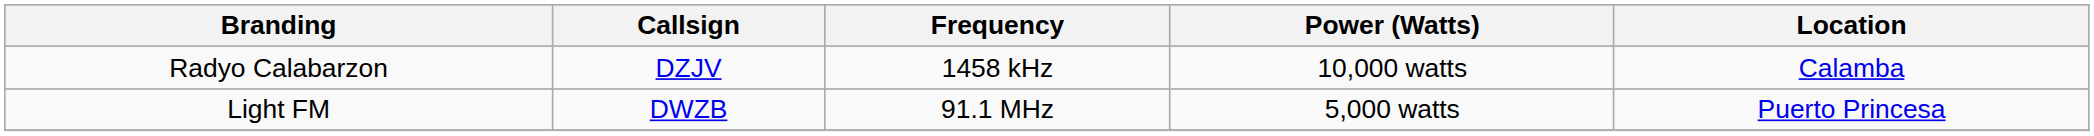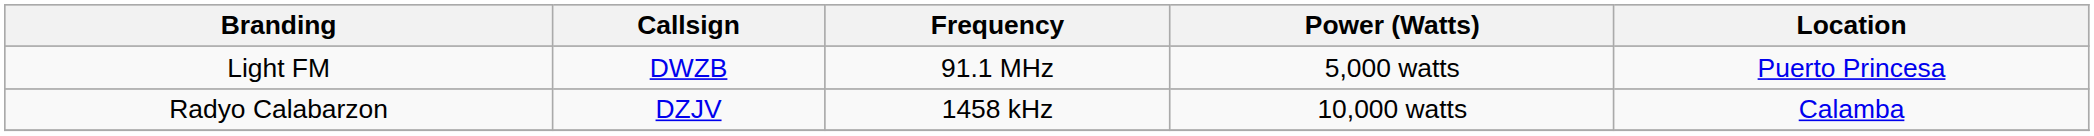 <table class="wikitable" style="width:100%; text-align:center;">
 <tr>
 <th>Branding</th>
 <th>Callsign</th>
 <th>Frequency</th>
 <th>Power (Watts)</th>
 <th>Location</th>
 </tr>
 <tr>
+<td>Light FM</td>
+<td><a href='#'>DWZB</a></td>
+<td>91.1 MHz</td>
+<td>5,000 watts</td>
+<td><a href='#'>Puerto Princesa</a></td>
+</tr>
+<tr>
 <td>Radyo Calabarzon</td>
 <td><a href='#'>DZJV</a></td>
 <td>1458 kHz</td>
 <td>10,000 watts</td>
 <td><a href='#'>Calamba</a></td>
 </tr>
 <tr>
-<td>Light FM</td>
-<td><a href='#'>DWZB</a></td>
-<td>91.1 MHz</td>
-<td>5,000 watts</td>
-<td><a href='#'>Puerto Princesa</a></td>
-</tr>
-<tr>
 </tr>
 </table>
